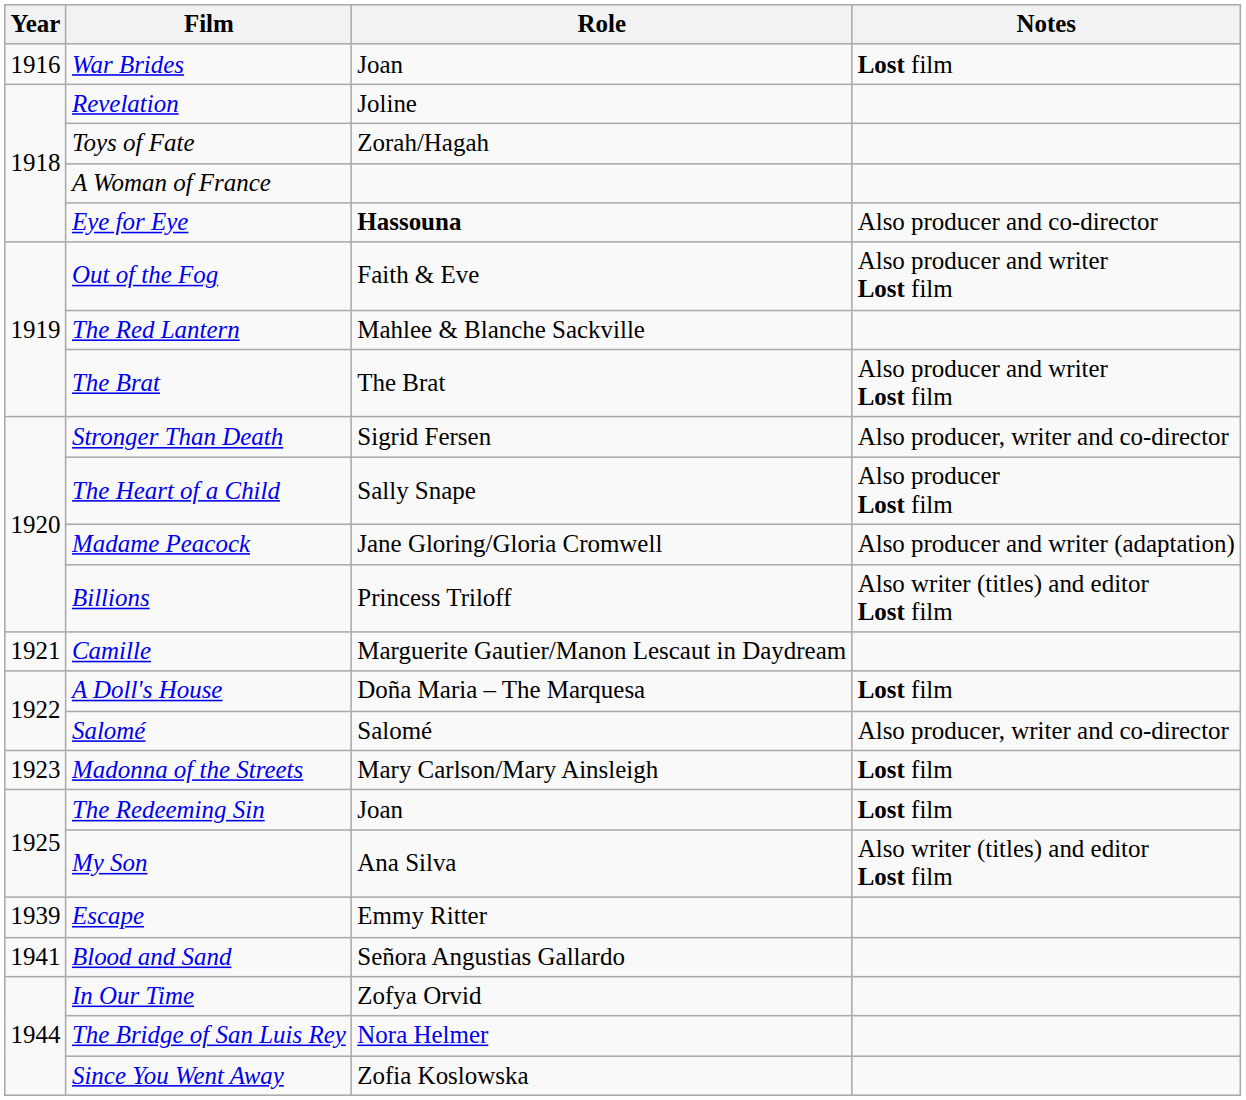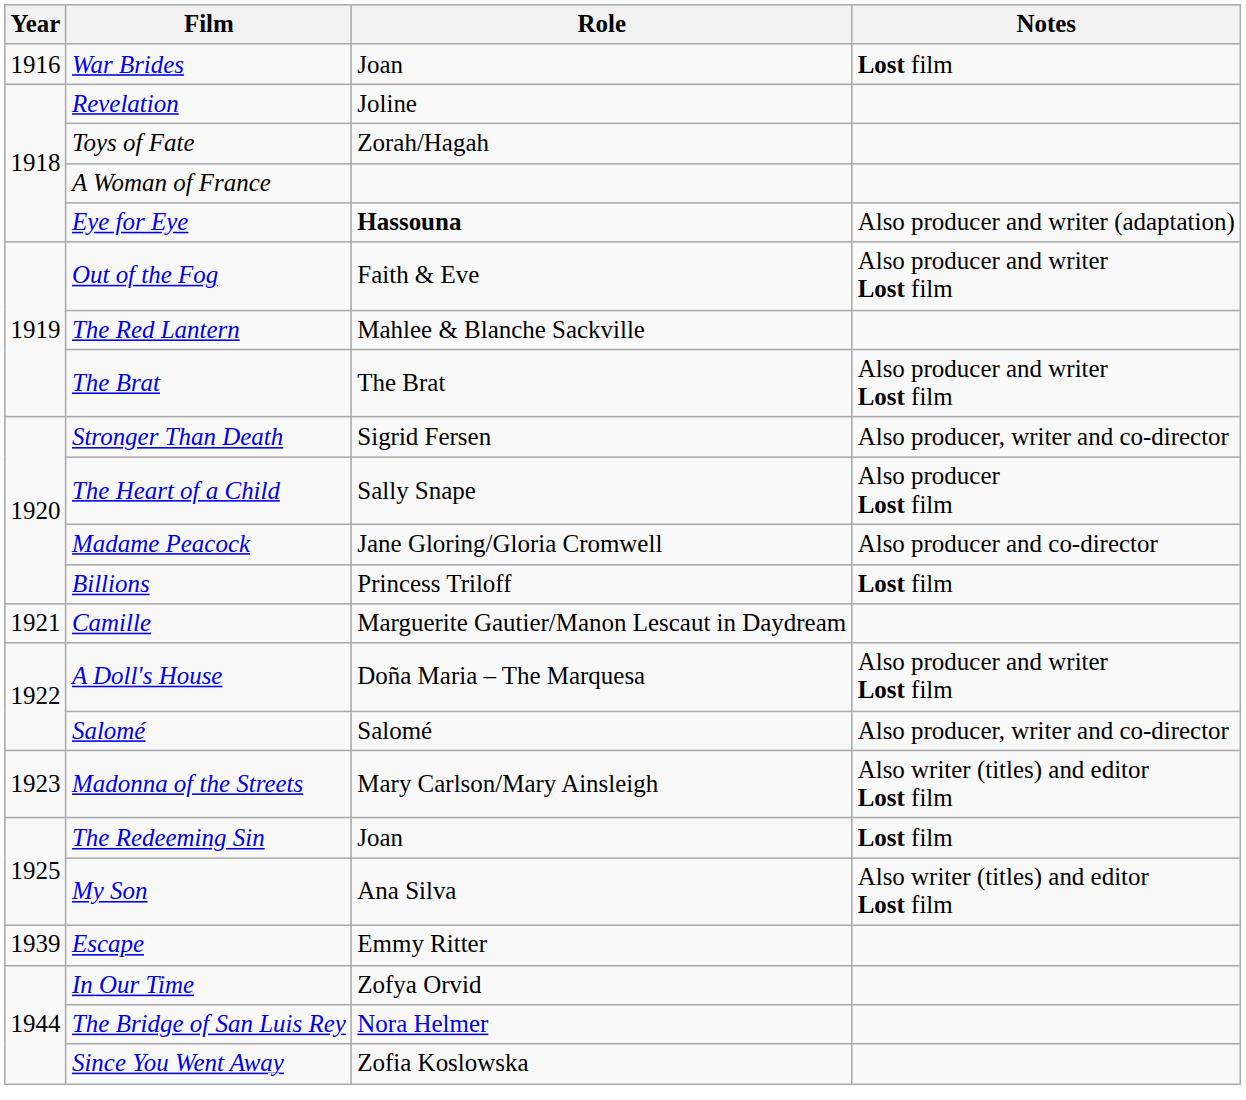 <table class="wikitable">
 <tr>
 <th>Year</th>
 <th>Film</th>
 <th>Role</th>
 <th>Notes</th>
 </tr>
 <tr>
 <td>1916</td>
 <td><em><a href='#'>War Brides</a></em></td>
 <td>Joan</td>
 <td><strong>Lost</strong> film</td>
 </tr>
 <tr>
 <td rowspan="4">1918</td>
 <td><em><a href='#'>Revelation</a></em></td>
 <td>Joline</td>
 <td></td>
 </tr>
 <tr>
 <td><em>Toys of Fate</em></td>
 <td>Zorah/Hagah</td>
 <td></td>
 </tr>
 <tr>
 <td><em>A Woman of France</em></td>
 <td></td>
 <td></td>
 </tr>
 <tr>
 <td><em><a href='#'>Eye for Eye</a></em></td>
 <td><strong>Hassouna</strong></td>
-<td>Also producer and co-director</td>
+<td>Also producer and writer (adaptation)</td>
 </tr>
 <tr>
 <td rowspan="3">1919</td>
 <td><em><a href='#'>Out of the Fog</a></em></td>
 <td>Faith & Eve</td>
 <td>Also producer and writer<br><strong>Lost</strong> film</td>
 </tr>
 <tr>
 <td><em><a href='#'>The Red Lantern</a></em></td>
 <td>Mahlee & Blanche Sackville</td>
 <td></td>
 </tr>
 <tr>
 <td><em><a href='#'>The Brat</a></em></td>
 <td>The Brat</td>
 <td>Also producer and writer<br><strong>Lost</strong> film</td>
 </tr>
 <tr>
 <td rowspan="4">1920</td>
 <td><em><a href='#'>Stronger Than Death</a></em></td>
 <td>Sigrid Fersen</td>
 <td>Also producer, writer and co-director</td>
 </tr>
 <tr>
 <td><em><a href='#'>The Heart of a Child</a></em></td>
 <td>Sally Snape</td>
 <td>Also producer<br><strong>Lost</strong> film</td>
 </tr>
 <tr>
 <td><em><a href='#'>Madame Peacock</a></em></td>
 <td>Jane Gloring/Gloria Cromwell</td>
-<td>Also producer and writer (adaptation)</td>
+<td>Also producer and co-director</td>
 </tr>
 <tr>
 <td><em><a href='#'>Billions</a></em></td>
 <td>Princess Triloff</td>
-<td>Also writer (titles) and editor<br><strong>Lost</strong> film</td>
+<td><strong>Lost</strong> film</td>
 </tr>
 <tr>
 <td>1921</td>
 <td><em><a href='#'>Camille</a></em></td>
 <td>Marguerite Gautier/Manon Lescaut in Daydream</td>
 <td></td>
 </tr>
 <tr>
 <td rowspan="2">1922</td>
 <td><em><a href='#'>A Doll's House</a></em></td>
 <td>Doña Maria – The Marquesa</td>
-<td><strong>Lost</strong> film</td>
+<td>Also producer and writer<br><strong>Lost</strong> film</td>
 </tr>
 <tr>
 <td><em><a href='#'>Salomé</a></em></td>
 <td>Salomé</td>
 <td>Also producer, writer and co-director</td>
 </tr>
 <tr>
 <td>1923</td>
 <td><em><a href='#'>Madonna of the Streets</a></em></td>
 <td>Mary Carlson/Mary Ainsleigh</td>
-<td><strong>Lost</strong> film</td>
+<td>Also writer (titles) and editor<br><strong>Lost</strong> film</td>
 </tr>
 <tr>
 <td rowspan="2">1925</td>
 <td><em><a href='#'>The Redeeming Sin</a></em></td>
 <td>Joan</td>
 <td><strong>Lost</strong> film</td>
 </tr>
 <tr>
 <td><em><a href='#'>My Son</a></em></td>
 <td>Ana Silva</td>
 <td>Also writer (titles) and editor<br><strong>Lost</strong> film</td>
 </tr>
 <tr>
 <td>1939</td>
 <td><em><a href='#'>Escape</a></em></td>
 <td>Emmy Ritter</td>
 <td></td>
 </tr>
 <tr>
-<td>1941</td>
-<td><em><a href='#'>Blood and Sand</a></em></td>
-<td>Señora Angustias Gallardo</td>
-<td></td>
-</tr>
-<tr>
 <td rowspan="3">1944</td>
 <td><em><a href='#'>In Our Time</a></em></td>
 <td>Zofya Orvid</td>
 <td></td>
 </tr>
 <tr>
 <td><em><a href='#'>The Bridge of San Luis Rey</a></em></td>
 <td><a href='#'>Nora Helmer</a></td>
 <td></td>
 </tr>
 <tr>
 <td><em><a href='#'>Since You Went Away</a></em></td>
 <td>Zofia Koslowska</td>
 <td></td>
 </tr>
 </table>
